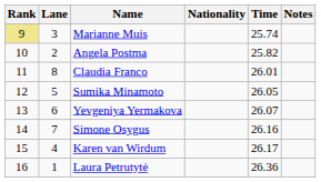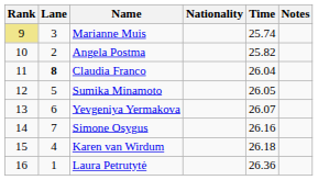 <table class="wikitable sortable" style="text-align:center">
 <tr>
 <th>Rank</th>
 <th>Lane</th>
 <th>Name</th>
 <th>Nationality</th>
 <th>Time</th>
 <th>Notes</th>
 </tr>
 <tr>
 <td style="background: khaki;">9</td>
 <td>3</td>
 <td align=left><a href='#'>Marianne Muis</a></td>
 <td align=left></td>
 <td>25.74</td>
 <td></td>
 </tr>
 <tr>
 <td>10</td>
 <td>2</td>
 <td align=left><a href='#'>Angela Postma</a></td>
 <td align=left></td>
 <td>25.82</td>
 <td></td>
 </tr>
 <tr>
 <td>11</td>
-<td>8</td>
+<td><strong>8</strong></td>
 <td align=left><a href='#'>Claudia Franco</a></td>
 <td align=left></td>
-<td>26.01</td>
+<td>26.04</td>
 <td></td>
 </tr>
 <tr>
 <td>12</td>
 <td>5</td>
 <td align=left><a href='#'>Sumika Minamoto</a></td>
 <td align=left></td>
 <td>26.05</td>
 <td></td>
 </tr>
 <tr>
 <td>13</td>
 <td>6</td>
 <td align=left><a href='#'>Yevgeniya Yermakova</a></td>
 <td align=left></td>
 <td>26.07</td>
 <td></td>
 </tr>
 <tr>
 <td>14</td>
 <td>7</td>
 <td align=left><a href='#'>Simone Osygus</a></td>
 <td align=left></td>
 <td>26.16</td>
 <td></td>
 </tr>
 <tr>
 <td>15</td>
 <td>4</td>
 <td align=left><a href='#'>Karen van Wirdum</a></td>
 <td align=left></td>
-<td>26.17</td>
+<td>26.18</td>
 <td></td>
 </tr>
 <tr>
 <td>16</td>
 <td>1</td>
 <td align=left><a href='#'>Laura Petrutytė</a></td>
 <td align=left></td>
 <td>26.36</td>
 <td></td>
 </tr>
 </table>
